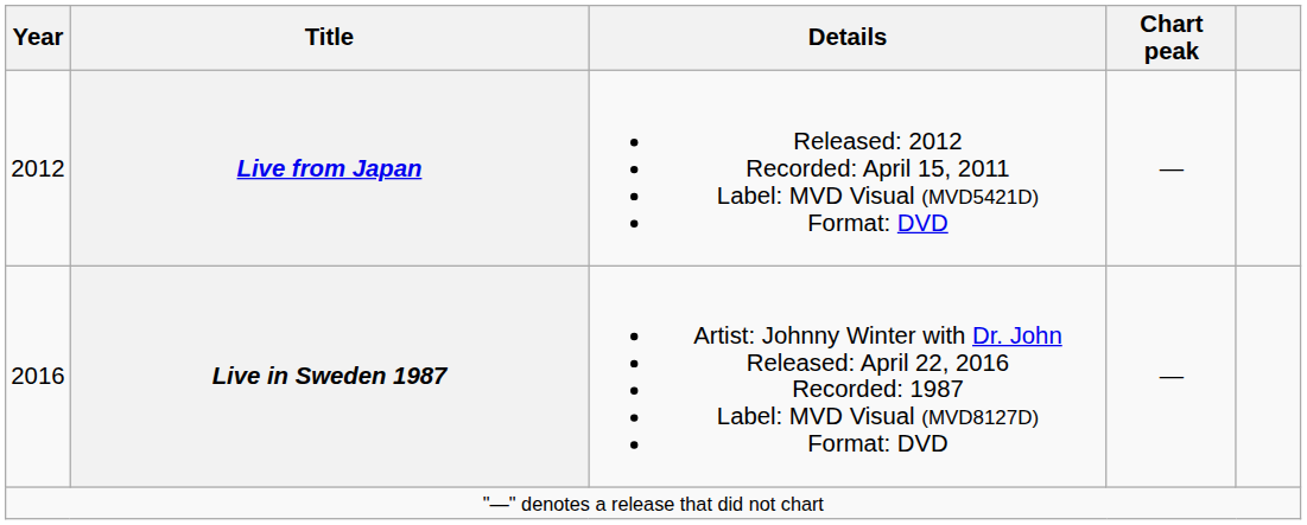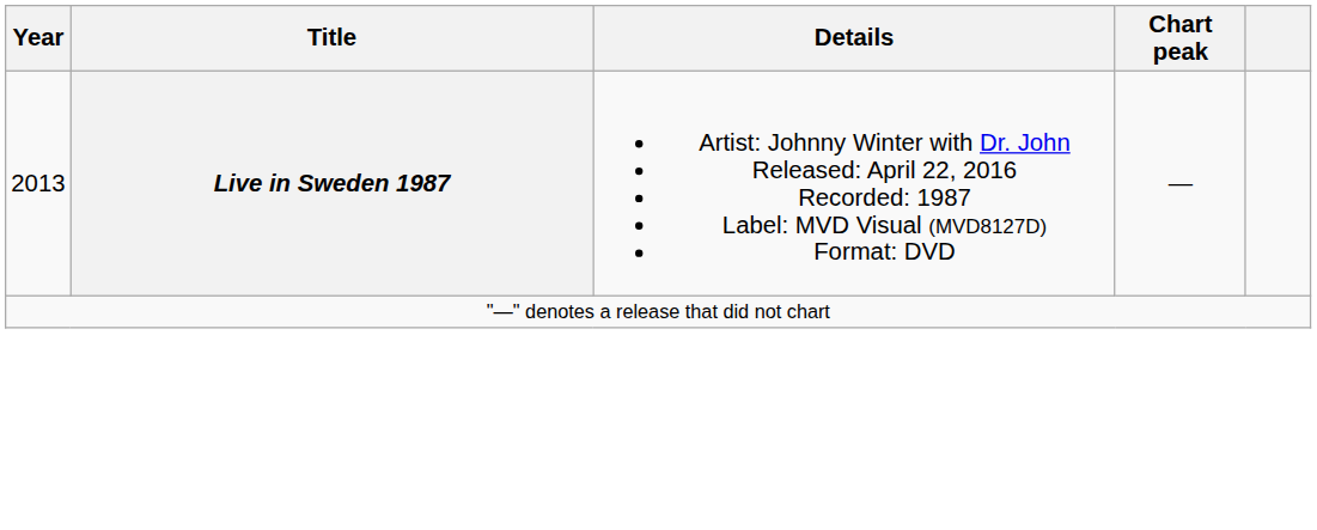 <table class="wikitable plainrowheaders" style="text-align:center;">
 <tr>
 <th scope="col" width=5%>Year</th>
 <th scope="col" width=40%>Title</th>
 <th scope="col" width=40%>Details</th>
 <th scope="col" width=10%>Chart<br>peak<br></th>
 <th scope="col" width=5%></th>
 </tr>
 <tr>
-<td>2012</td>
-<th scope="row"><em><a href='#'>Live from Japan</a></em></th>
-<td><br><ul><li>Released: 2012</li><li>Recorded: April 15, 2011</li><li>Label: MVD Visual <small>(MVD5421D)</small></li><li>Format: <a href='#'>DVD</a></li></ul></td>
-<td>—</td>
-<td></td>
-</tr>
-<tr>
-<td>2016</td>
+<td>2013</td>
 <th scope="row"><em>Live in Sweden 1987</em></th>
 <td><br><ul><li>Artist: Johnny Winter with <a href='#'>Dr. John</a></li><li>Released: April 22, 2016</li><li>Recorded: 1987</li><li>Label: MVD Visual <small>(MVD8127D)</small></li><li>Format: DVD</li></ul></td>
 <td>—</td>
 <td></td>
 </tr>
 <tr>
 <td colspan="5" style="font-size: 80%">"—" denotes a release that did not chart</td>
 </tr>
 </table>
